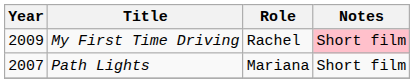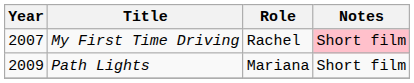 <table class="wikitable sortable">
 <tr>
 <th>Year</th>
 <th>Title</th>
 <th>Role</th>
 <th class="unsortable">Notes</th>
 </tr>
 <tr>
-<td>2009</td>
+<td>2007</td>
 <td><em>My First Time Driving</em></td>
 <td>Rachel</td>
 <td style="background: pink;">Short film</td>
 </tr>
 <tr>
-<td>2007</td>
+<td>2009</td>
 <td><em>Path Lights</em></td>
 <td>Mariana</td>
 <td>Short film</td>
 </tr>
 <tr>
 </tr>
 </table>
